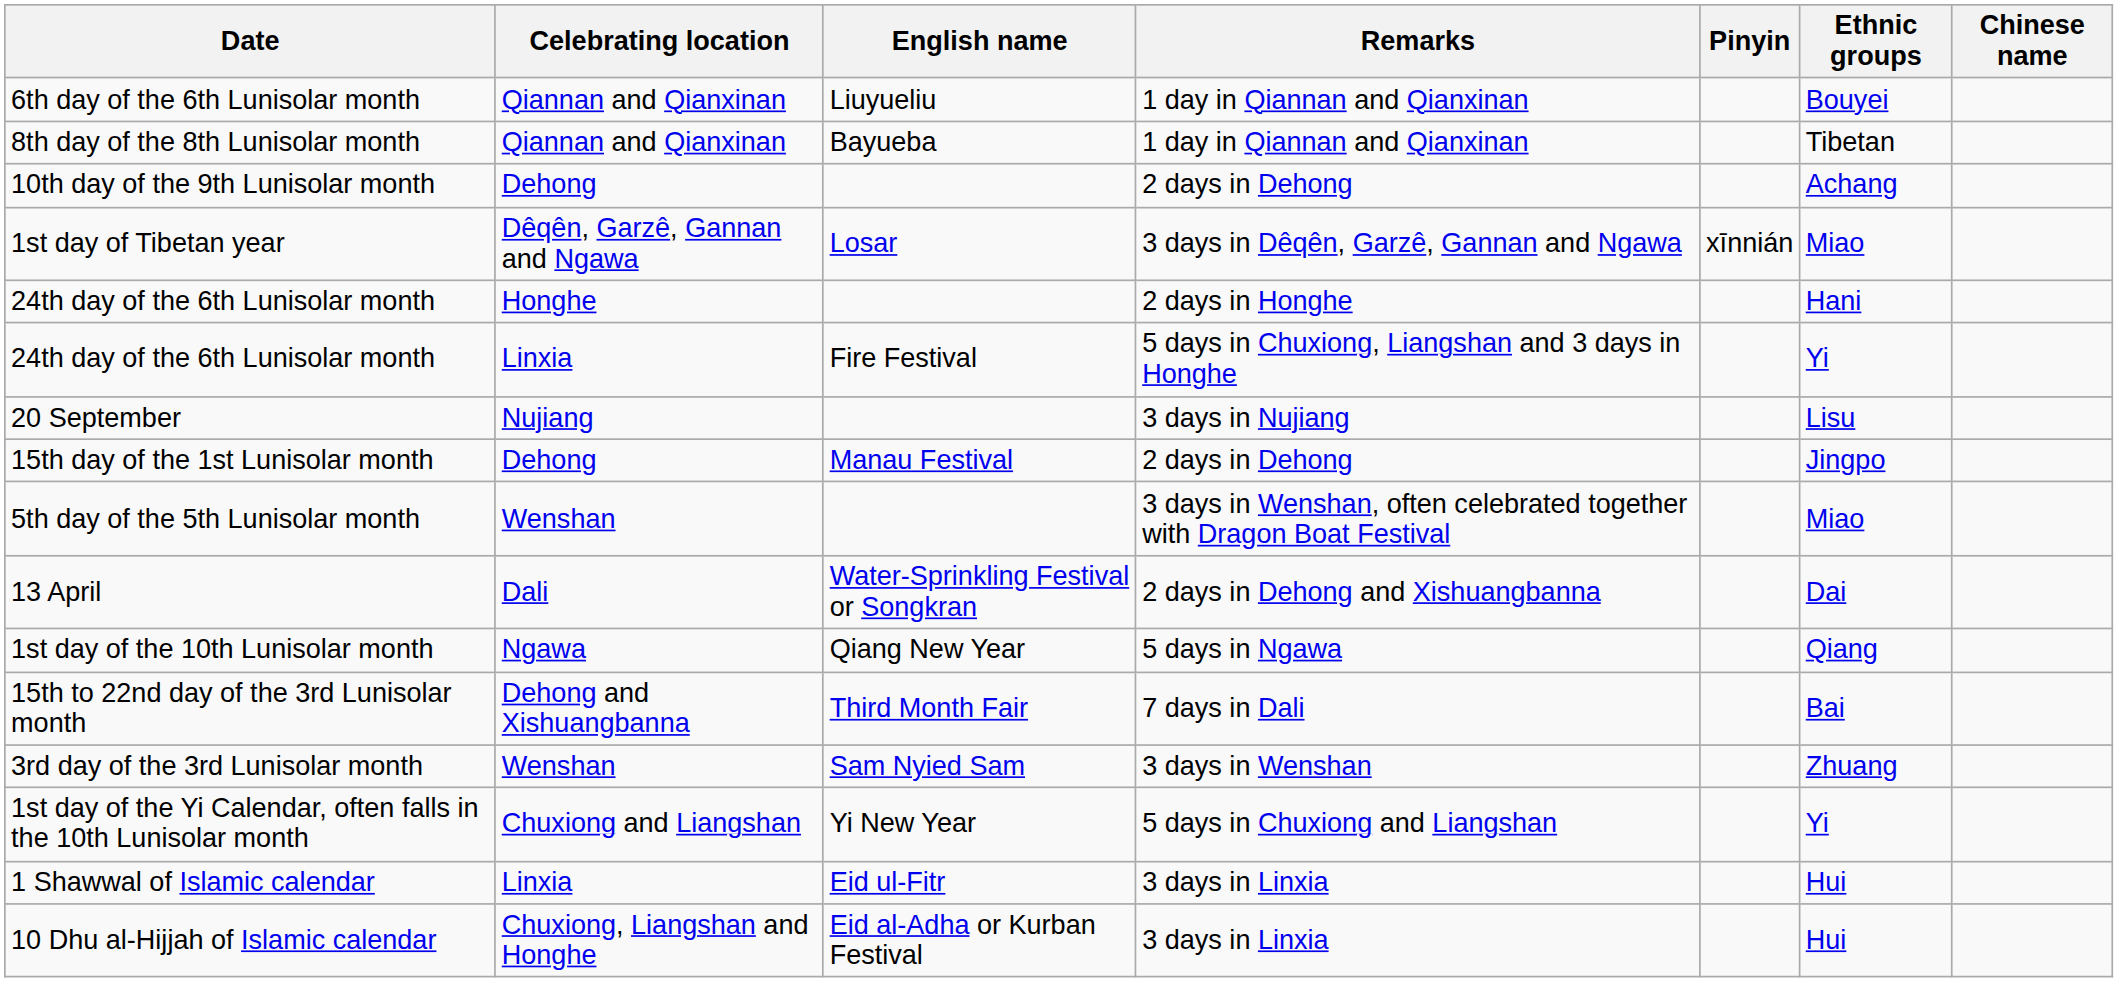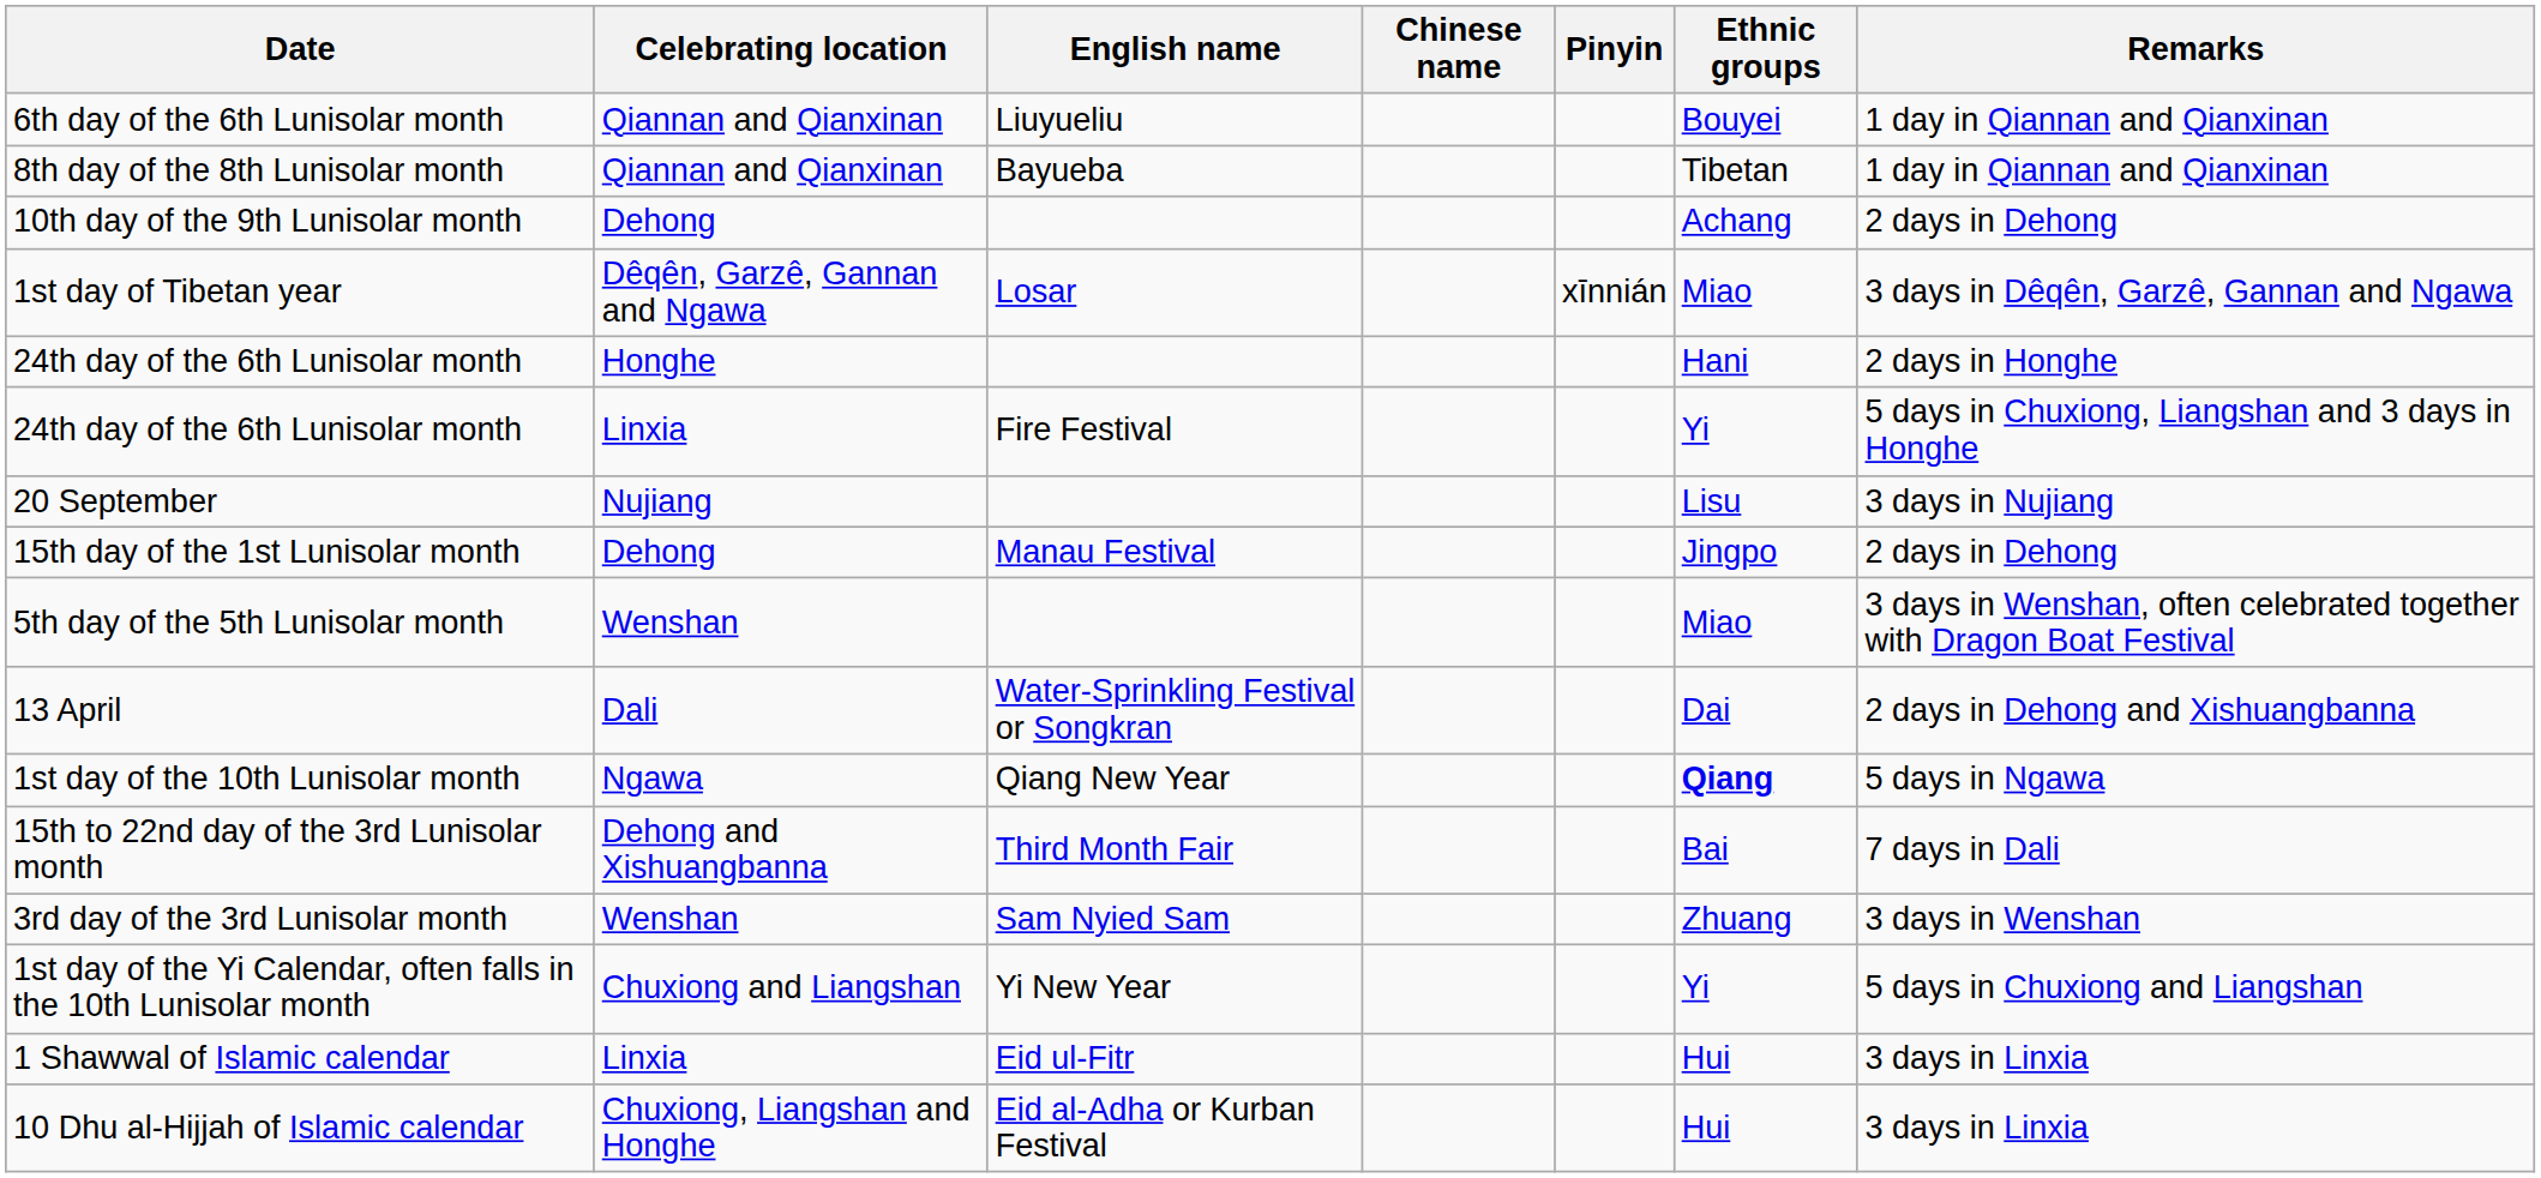 <table class="wikitable">
 <tr>
 <th>Date</th>
 <th>Celebrating location</th>
 <th>English name</th>
-<th>Remarks</th>
+<th>Chinese name</th>
 <th>Pinyin</th>
 <th>Ethnic groups</th>
-<th>Chinese name</th>
+<th>Remarks</th>
 </tr>
 <tr>
 <td>6th day of the 6th Lunisolar month</td>
 <td><a href='#'>Qiannan</a> and <a href='#'>Qianxinan</a></td>
 <td>Liuyueliu</td>
-<td>1 day in <a href='#'>Qiannan</a> and <a href='#'>Qianxinan</a></td>
+<td></td>
 <td></td>
 <td><a href='#'>Bouyei</a></td>
-<td></td>
+<td>1 day in <a href='#'>Qiannan</a> and <a href='#'>Qianxinan</a></td>
 </tr>
 <tr>
 <td>8th day of the 8th Lunisolar month</td>
 <td><a href='#'>Qiannan</a> and <a href='#'>Qianxinan</a></td>
 <td>Bayueba</td>
-<td>1 day in <a href='#'>Qiannan</a> and <a href='#'>Qianxinan</a></td>
+<td></td>
 <td></td>
 <td>Tibetan</td>
-<td></td>
+<td>1 day in <a href='#'>Qiannan</a> and <a href='#'>Qianxinan</a></td>
 </tr>
 <tr>
 <td>10th day of the 9th Lunisolar month</td>
 <td><a href='#'>Dehong</a></td>
 <td></td>
-<td>2 days in <a href='#'>Dehong</a></td>
+<td></td>
 <td></td>
 <td><a href='#'>Achang</a></td>
-<td></td>
+<td>2 days in <a href='#'>Dehong</a></td>
 </tr>
 <tr>
 <td>1st day of Tibetan year</td>
 <td><a href='#'>Dêqên</a>, <a href='#'>Garzê</a>, <a href='#'>Gannan</a> and <a href='#'>Ngawa</a></td>
 <td><a href='#'>Losar</a></td>
-<td>3 days in <a href='#'>Dêqên</a>, <a href='#'>Garzê</a>, <a href='#'>Gannan</a> and <a href='#'>Ngawa</a></td>
+<td></td>
 <td> xīnnián</td>
 <td><a href='#'>Miao</a></td>
-<td></td>
+<td>3 days in <a href='#'>Dêqên</a>, <a href='#'>Garzê</a>, <a href='#'>Gannan</a> and <a href='#'>Ngawa</a></td>
 </tr>
 <tr>
 <td>24th day of the 6th Lunisolar month</td>
 <td><a href='#'>Honghe</a></td>
 <td></td>
-<td>2 days in <a href='#'>Honghe</a></td>
+<td></td>
 <td></td>
 <td><a href='#'>Hani</a></td>
-<td></td>
+<td>2 days in <a href='#'>Honghe</a></td>
 </tr>
 <tr>
 <td>24th day of the 6th Lunisolar month</td>
 <td><a href='#'>Linxia</a></td>
 <td>Fire Festival</td>
-<td>5 days in <a href='#'>Chuxiong</a>, <a href='#'>Liangshan</a> and 3 days in <a href='#'>Honghe</a></td>
+<td></td>
 <td></td>
 <td><a href='#'>Yi</a></td>
-<td></td>
+<td>5 days in <a href='#'>Chuxiong</a>, <a href='#'>Liangshan</a> and 3 days in <a href='#'>Honghe</a></td>
 </tr>
 <tr>
 <td>20 September</td>
 <td><a href='#'>Nujiang</a></td>
 <td></td>
-<td>3 days in <a href='#'>Nujiang</a></td>
+<td></td>
 <td></td>
 <td><a href='#'>Lisu</a></td>
-<td></td>
+<td>3 days in <a href='#'>Nujiang</a></td>
 </tr>
 <tr>
 <td>15th day of the 1st Lunisolar month</td>
 <td><a href='#'>Dehong</a></td>
 <td><a href='#'>Manau Festival</a></td>
-<td>2 days in <a href='#'>Dehong</a></td>
+<td></td>
 <td></td>
 <td><a href='#'>Jingpo</a></td>
-<td></td>
+<td>2 days in <a href='#'>Dehong</a></td>
 </tr>
 <tr>
 <td>5th day of the 5th Lunisolar month</td>
 <td><a href='#'>Wenshan</a></td>
 <td></td>
-<td>3 days in <a href='#'>Wenshan</a>, often celebrated together with <a href='#'>Dragon Boat Festival</a></td>
+<td></td>
 <td></td>
 <td><a href='#'>Miao</a></td>
-<td></td>
+<td>3 days in <a href='#'>Wenshan</a>, often celebrated together with <a href='#'>Dragon Boat Festival</a></td>
 </tr>
 <tr>
 <td>13 April</td>
 <td><a href='#'>Dali</a></td>
 <td><a href='#'>Water-Sprinkling Festival</a> or <a href='#'>Songkran</a></td>
-<td>2 days in <a href='#'>Dehong</a> and <a href='#'>Xishuangbanna</a></td>
+<td></td>
 <td></td>
 <td><a href='#'>Dai</a></td>
-<td></td>
+<td>2 days in <a href='#'>Dehong</a> and <a href='#'>Xishuangbanna</a></td>
 </tr>
 <tr>
 <td>1st day of the 10th Lunisolar month</td>
 <td><a href='#'>Ngawa</a></td>
 <td>Qiang New Year</td>
+<td></td>
+<td></td>
+<td><strong><a href='#'>Qiang</a></strong></td>
 <td>5 days in <a href='#'>Ngawa</a></td>
-<td></td>
-<td><a href='#'>Qiang</a></td>
-<td></td>
 </tr>
 <tr>
 <td>15th to 22nd day of the 3rd Lunisolar month</td>
 <td><a href='#'>Dehong</a> and <a href='#'>Xishuangbanna</a></td>
 <td><a href='#'>Third Month Fair</a></td>
-<td>7 days in <a href='#'>Dali</a></td>
+<td></td>
 <td></td>
 <td><a href='#'>Bai</a></td>
-<td></td>
+<td>7 days in <a href='#'>Dali</a></td>
 </tr>
 <tr>
 <td>3rd day of the 3rd Lunisolar month</td>
 <td><a href='#'>Wenshan</a></td>
 <td><a href='#'>Sam Nyied Sam</a></td>
-<td>3 days in <a href='#'>Wenshan</a></td>
+<td></td>
 <td></td>
 <td><a href='#'>Zhuang</a></td>
-<td></td>
+<td>3 days in <a href='#'>Wenshan</a></td>
 </tr>
 <tr>
 <td>1st day of the Yi Calendar, often falls in the 10th Lunisolar month</td>
 <td><a href='#'>Chuxiong</a> and <a href='#'>Liangshan</a></td>
 <td>Yi New Year</td>
-<td>5 days in <a href='#'>Chuxiong</a> and <a href='#'>Liangshan</a></td>
+<td></td>
 <td></td>
 <td><a href='#'>Yi</a></td>
-<td></td>
+<td>5 days in <a href='#'>Chuxiong</a> and <a href='#'>Liangshan</a></td>
 </tr>
 <tr>
 <td>1 Shawwal of <a href='#'>Islamic calendar</a></td>
 <td><a href='#'>Linxia</a></td>
 <td><a href='#'>Eid ul-Fitr</a></td>
-<td>3 days in <a href='#'>Linxia</a></td>
+<td></td>
 <td></td>
 <td><a href='#'>Hui</a></td>
-<td></td>
+<td>3 days in <a href='#'>Linxia</a></td>
 </tr>
 <tr>
 <td>10 Dhu al-Hijjah of <a href='#'>Islamic calendar</a></td>
 <td><a href='#'>Chuxiong</a>, <a href='#'>Liangshan</a> and <a href='#'>Honghe</a></td>
 <td><a href='#'>Eid al-Adha</a> or Kurban Festival</td>
-<td>3 days in <a href='#'>Linxia</a></td>
+<td></td>
 <td></td>
 <td><a href='#'>Hui</a></td>
-<td></td>
+<td>3 days in <a href='#'>Linxia</a></td>
 </tr>
 </table>
